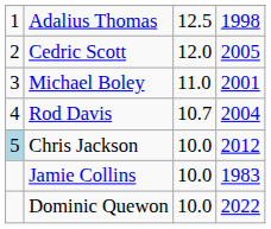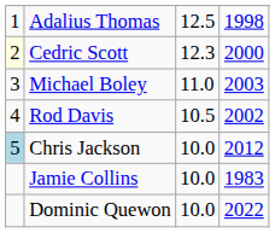 <table class="wikitable">
 <tr>
 </tr>
 <tr>
 <td>1</td>
 <td><a href='#'>Adalius Thomas</a></td>
 <td>12.5</td>
 <td><a href='#'>1998</a></td>
 </tr>
 <tr>
-<td>2</td>
+<td style="background: lightyellow;">2</td>
 <td><a href='#'>Cedric Scott</a></td>
-<td>12.0</td>
-<td><a href='#'>2005</a></td>
+<td>12.3</td>
+<td><a href='#'>2000</a></td>
 </tr>
 <tr>
 <td>3</td>
 <td><a href='#'>Michael Boley</a></td>
 <td>11.0</td>
-<td><a href='#'>2001</a></td>
+<td><a href='#'>2003</a></td>
 </tr>
 <tr>
 <td>4</td>
 <td><a href='#'>Rod Davis</a></td>
-<td>10.7</td>
-<td><a href='#'>2004</a></td>
+<td>10.5</td>
+<td><a href='#'>2002</a></td>
 </tr>
 <tr>
 <td style="background: lightblue;">5</td>
 <td>Chris Jackson</td>
 <td>10.0</td>
 <td><a href='#'>2012</a></td>
 </tr>
 <tr>
 <td></td>
 <td><a href='#'>Jamie Collins</a></td>
 <td>10.0</td>
 <td><a href='#'>1983</a></td>
 </tr>
 <tr>
 <td></td>
 <td>Dominic Quewon</td>
 <td>10.0</td>
 <td><a href='#'>2022</a></td>
 </tr>
 </table>
